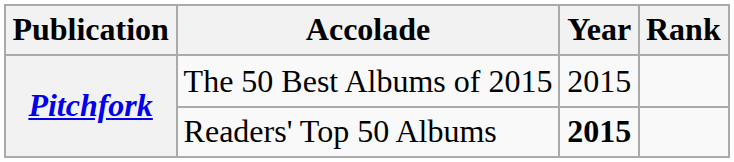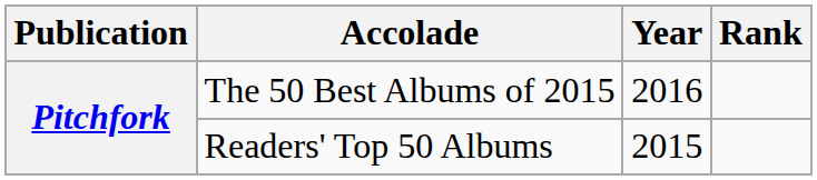 <table class="wikitable sortable plainrowheaders">
 <tr>
 <th>Publication</th>
 <th>Accolade</th>
 <th>Year</th>
 <th>Rank</th>
 </tr>
 <tr>
 <th scope="row" rowspan="2"><em><a href='#'>Pitchfork</a></em></th>
 <td>The 50 Best Albums of 2015</td>
-<td>2015</td>
+<td>2016</td>
 <td></td>
 </tr>
 <tr>
 <td>Readers' Top 50 Albums</td>
-<td><strong>2015</strong></td>
+<td>2015</td>
 <td></td>
 </tr>
 </table>
